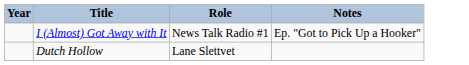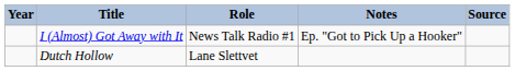 <table class="wikitable sortable plainrowheaders">
 <tr>
 <th style="background:#b0c4de;">Year</th>
 <th style="background:#b0c4de;">Title</th>
 <th style="background:#b0c4de;">Role</th>
 <th style="background:#b0c4de;" class="unsortable">Notes</th>
+<th style="background:#b0c4de;" class="unsortable">Source</th>
 </tr>
 <tr>
 <td></td>
 <td><em><a href='#'>I (Almost) Got Away with It</a></em></td>
 <td>News Talk Radio #1</td>
 <td>Ep. "Got to Pick Up a Hooker"</td>
+<td> </td>
 </tr>
 <tr>
 <td></td>
 <td><em>Dutch Hollow</em></td>
 <td>Lane Slettvet</td>
 <td> </td>
+<td> </td>
 </tr>
 </table>
